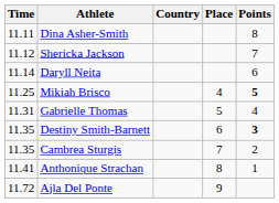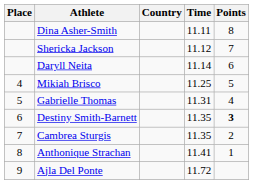 <table class="wikitable">
 <tr>
-<th>Time</th>
+<th>Place</th>
 <th>Athlete</th>
 <th>Country</th>
-<th>Place</th>
+<th>Time</th>
 <th>Points</th>
 </tr>
 <tr>
-<td>11.11</td>
+<td align=center></td>
 <td><a href='#'>Dina Asher-Smith</a></td>
 <td></td>
-<td align=center></td>
+<td>11.11</td>
 <td align=center>8</td>
 </tr>
 <tr>
-<td>11.12</td>
+<td align=center></td>
 <td><a href='#'>Shericka Jackson</a></td>
 <td></td>
-<td align=center></td>
+<td>11.12</td>
 <td align=center>7</td>
 </tr>
 <tr>
-<td>11.14</td>
+<td align=center></td>
 <td><a href='#'>Daryll Neita</a></td>
 <td></td>
-<td align=center></td>
+<td>11.14</td>
 <td align=center>6</td>
 </tr>
 <tr>
-<td>11.25</td>
+<td align=center>4</td>
 <td><a href='#'>Mikiah Brisco</a></td>
 <td></td>
-<td align=center>4</td>
-<td align=center><strong>5</strong></td>
+<td>11.25</td>
+<td align=center>5</td>
 </tr>
 <tr>
-<td>11.31</td>
+<td align=center>5</td>
 <td><a href='#'>Gabrielle Thomas</a></td>
 <td></td>
-<td align=center>5</td>
+<td>11.31</td>
 <td align=center>4</td>
 </tr>
 <tr>
-<td>11.35</td>
+<td align=center>6</td>
 <td><a href='#'>Destiny Smith-Barnett</a></td>
 <td></td>
-<td align=center>6</td>
+<td>11.35</td>
 <td align=center><strong>3</strong></td>
 </tr>
 <tr>
-<td>11.35</td>
+<td align=center>7</td>
 <td><a href='#'>Cambrea Sturgis</a></td>
 <td></td>
-<td align=center>7</td>
+<td>11.35</td>
 <td align=center>2</td>
 </tr>
 <tr>
-<td>11.41</td>
+<td align=center>8</td>
 <td><a href='#'>Anthonique Strachan</a></td>
 <td></td>
-<td align=center>8</td>
+<td>11.41</td>
 <td align=center>1</td>
 </tr>
 <tr>
-<td>11.72</td>
+<td align=center>9</td>
 <td><a href='#'>Ajla Del Ponte</a></td>
 <td></td>
-<td align=center>9</td>
+<td>11.72</td>
 <td align=center></td>
 </tr>
 </table>
